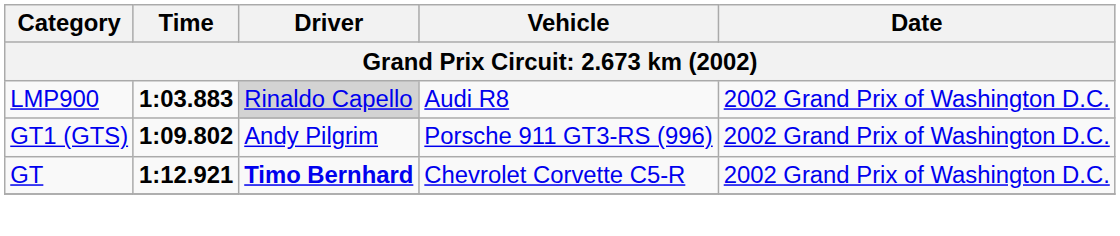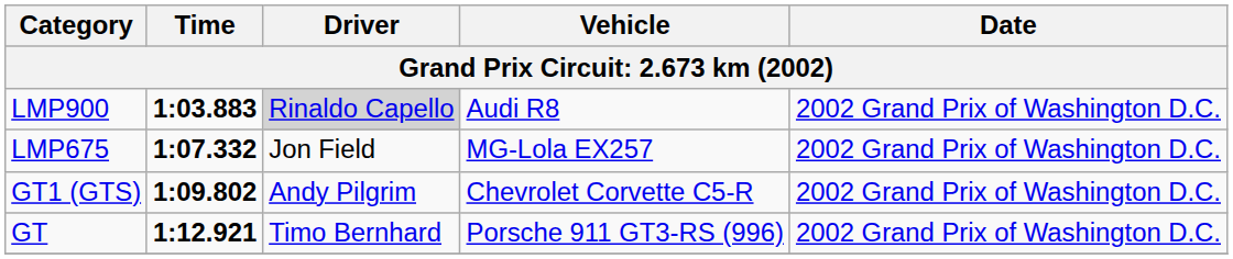 <table class="wikitable">
 <tr>
 <th>Category</th>
 <th>Time</th>
 <th>Driver</th>
 <th>Vehicle</th>
 <th>Date</th>
 </tr>
 <tr>
 <th colspan=5>Grand Prix Circuit: 2.673 km (2002)</th>
 </tr>
 <tr>
 <td><a href='#'>LMP900</a></td>
 <td><strong>1:03.883</strong></td>
 <td style="background: lightgrey;"><a href='#'>Rinaldo Capello</a></td>
 <td><a href='#'>Audi R8</a></td>
 <td><a href='#'>2002 Grand Prix of Washington D.C.</a></td>
 </tr>
 <tr>
+<td><a href='#'>LMP675</a></td>
+<td><strong>1:07.332</strong></td>
+<td>Jon Field</td>
+<td><a href='#'>MG-Lola EX257</a></td>
+<td><a href='#'>2002 Grand Prix of Washington D.C.</a></td>
+</tr>
+<tr>
 <td><a href='#'>GT1 (GTS)</a></td>
 <td><strong>1:09.802</strong></td>
 <td><a href='#'>Andy Pilgrim</a></td>
-<td><a href='#'>Porsche 911 GT3-RS (996)</a></td>
+<td><a href='#'>Chevrolet Corvette C5-R</a></td>
 <td><a href='#'>2002 Grand Prix of Washington D.C.</a></td>
 </tr>
 <tr>
 <td><a href='#'>GT</a></td>
 <td><strong>1:12.921</strong></td>
-<td><strong><a href='#'>Timo Bernhard</a></strong></td>
-<td><a href='#'>Chevrolet Corvette C5-R</a></td>
+<td><a href='#'>Timo Bernhard</a></td>
+<td><a href='#'>Porsche 911 GT3-RS (996)</a></td>
 <td><a href='#'>2002 Grand Prix of Washington D.C.</a></td>
 </tr>
 <tr>
 </tr>
 </table>
